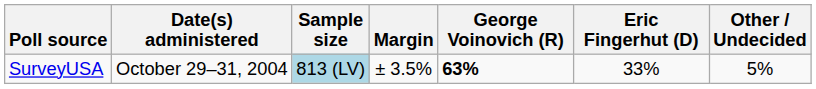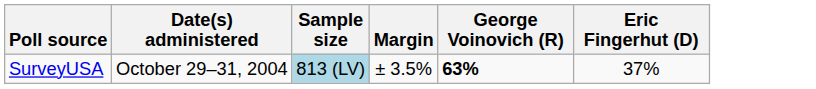 <table class="wikitable" style="font-size:90%">
 <tr valign=bottom>
 <th>Poll source</th>
 <th>Date(s)<br>administered</th>
 <th>Sample<br>size</th>
 <th>Margin<br></th>
 <th style="width:100px;">George<br>Voinovich (R)</th>
 <th style="width:100px;">Eric<br>Fingerhut (D)</th>
-<th>Other /<br>Undecided</th>
 </tr>
 <tr>
 <td><a href='#'>SurveyUSA</a></td>
 <td align=center>October 29–31, 2004</td>
 <td align=center style="background: lightblue;">813 (LV)</td>
 <td align=center>± 3.5%</td>
 <td><strong>63%</strong></td>
-<td align=center>33%</td>
-<td align=center>5%</td>
+<td align=center>37%</td>
 </tr>
 </table>
